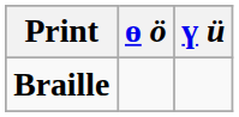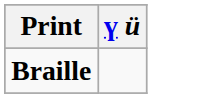 <table class="wikitable" style="text-align:center">
 <tr>
 <th><strong>Print</strong></th>
-<th><a href='#'>ө</a> <em>ö</em></th>
 <th><a href='#'>ү</a> <em>ü</em></th>
 </tr>
 <tr>
 <td><strong>Braille</strong></td>
 <td></td>
-<td></td>
 </tr>
 </table>
